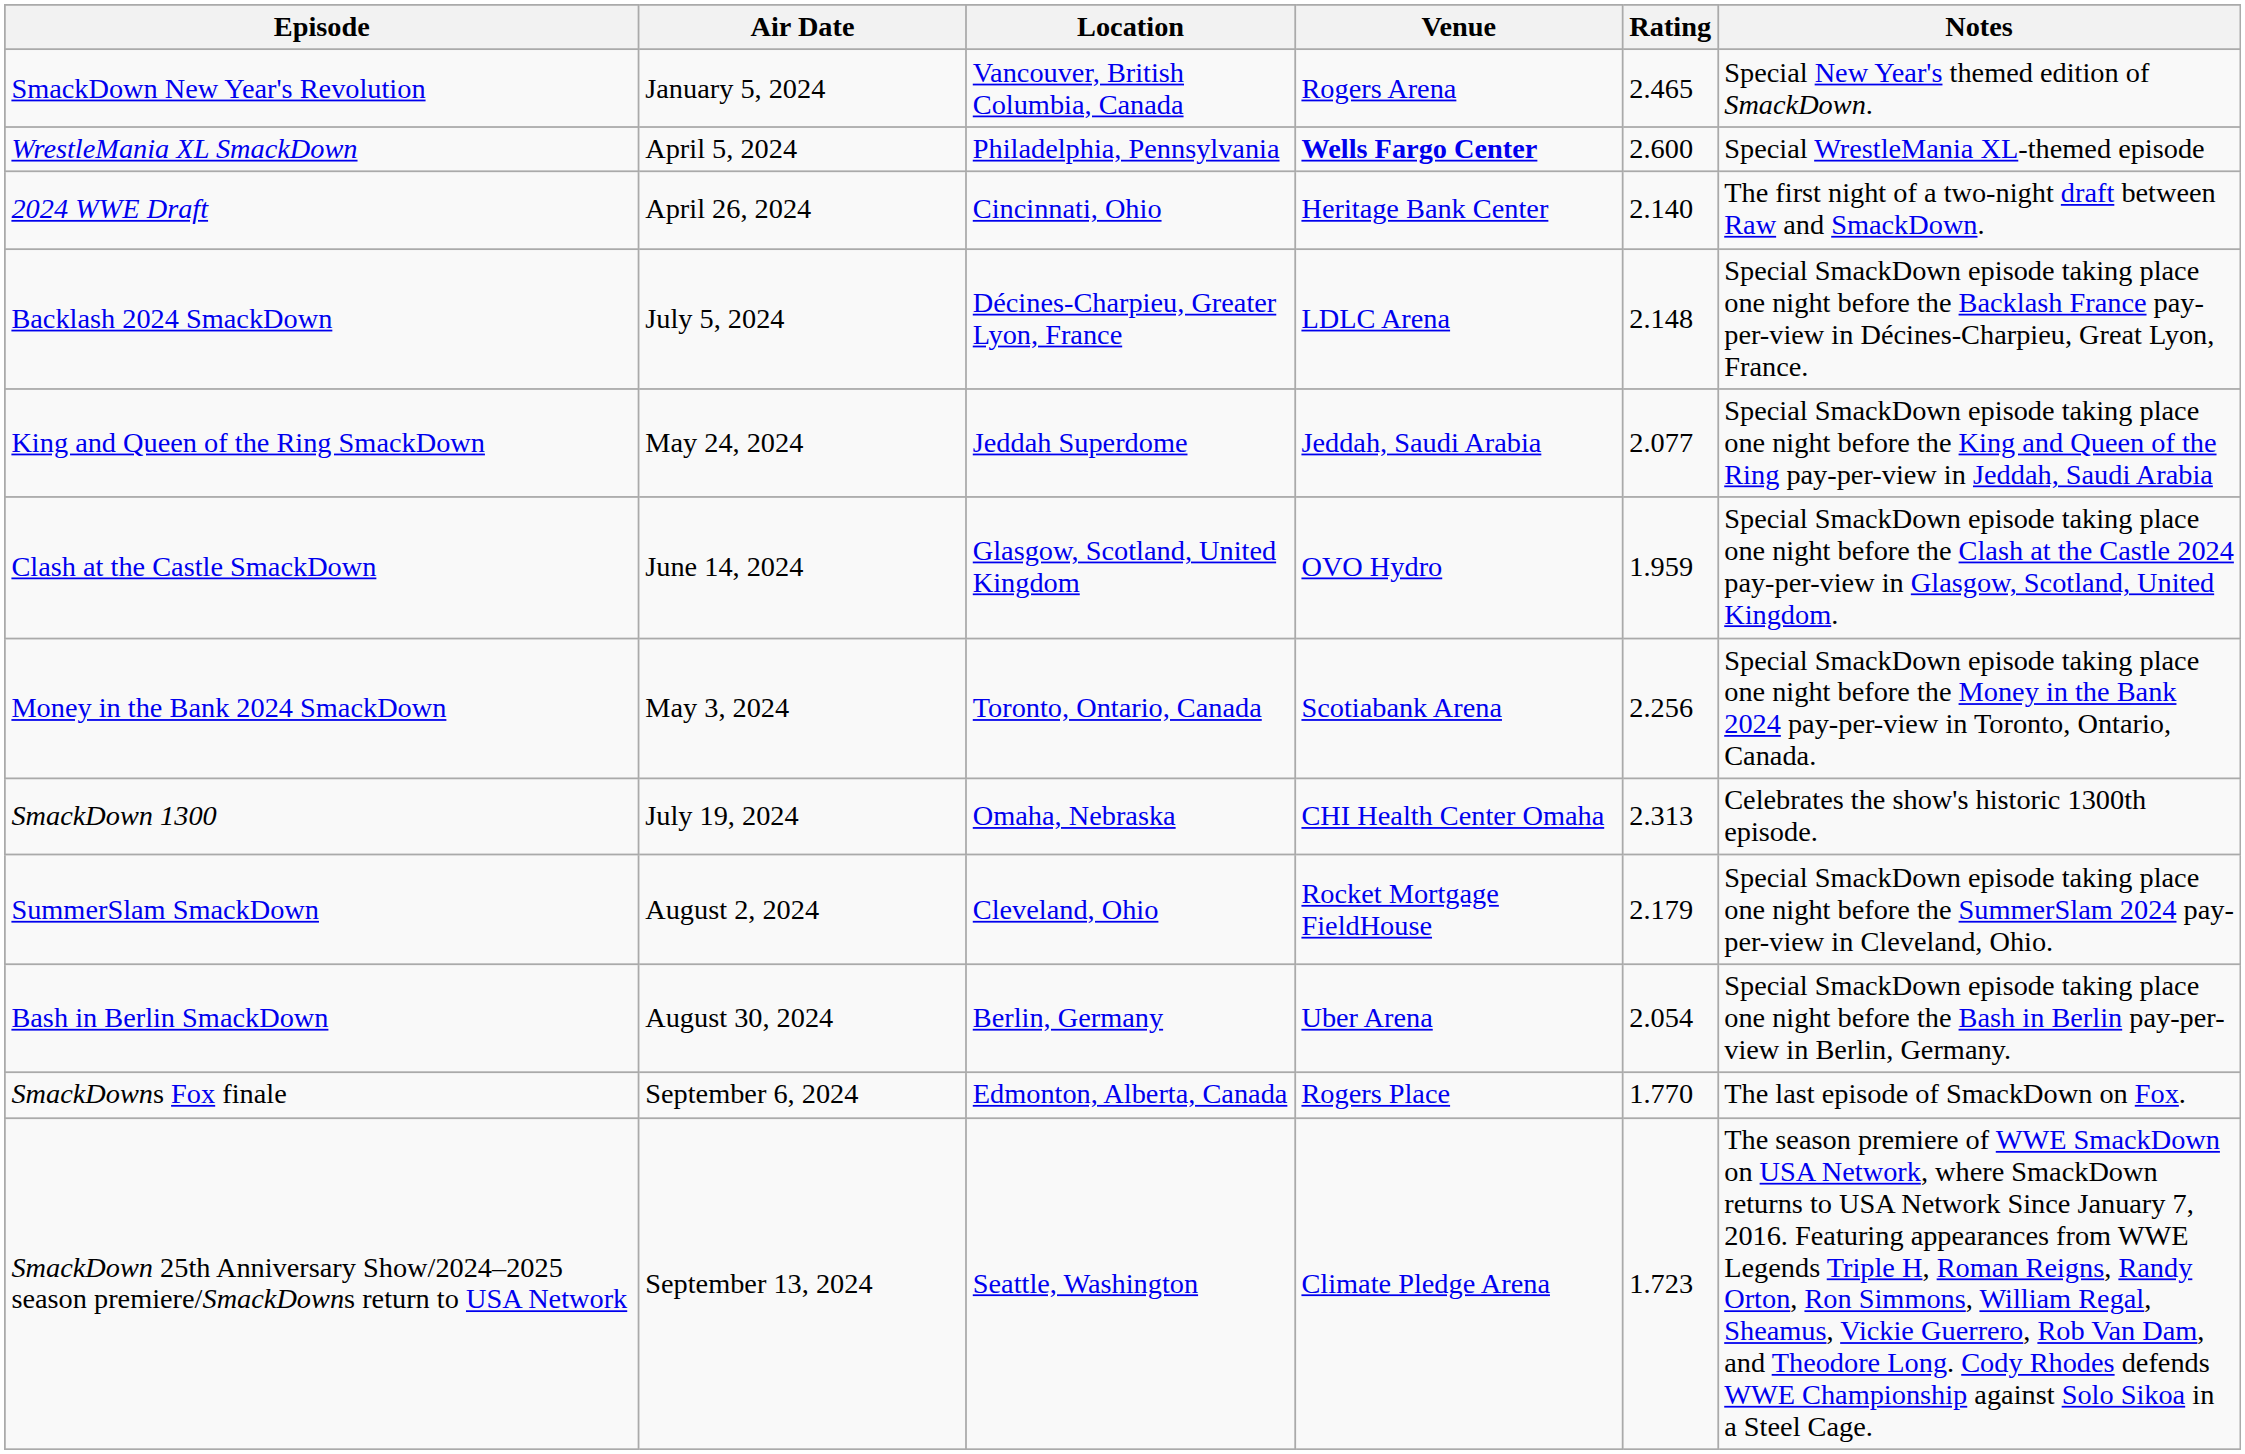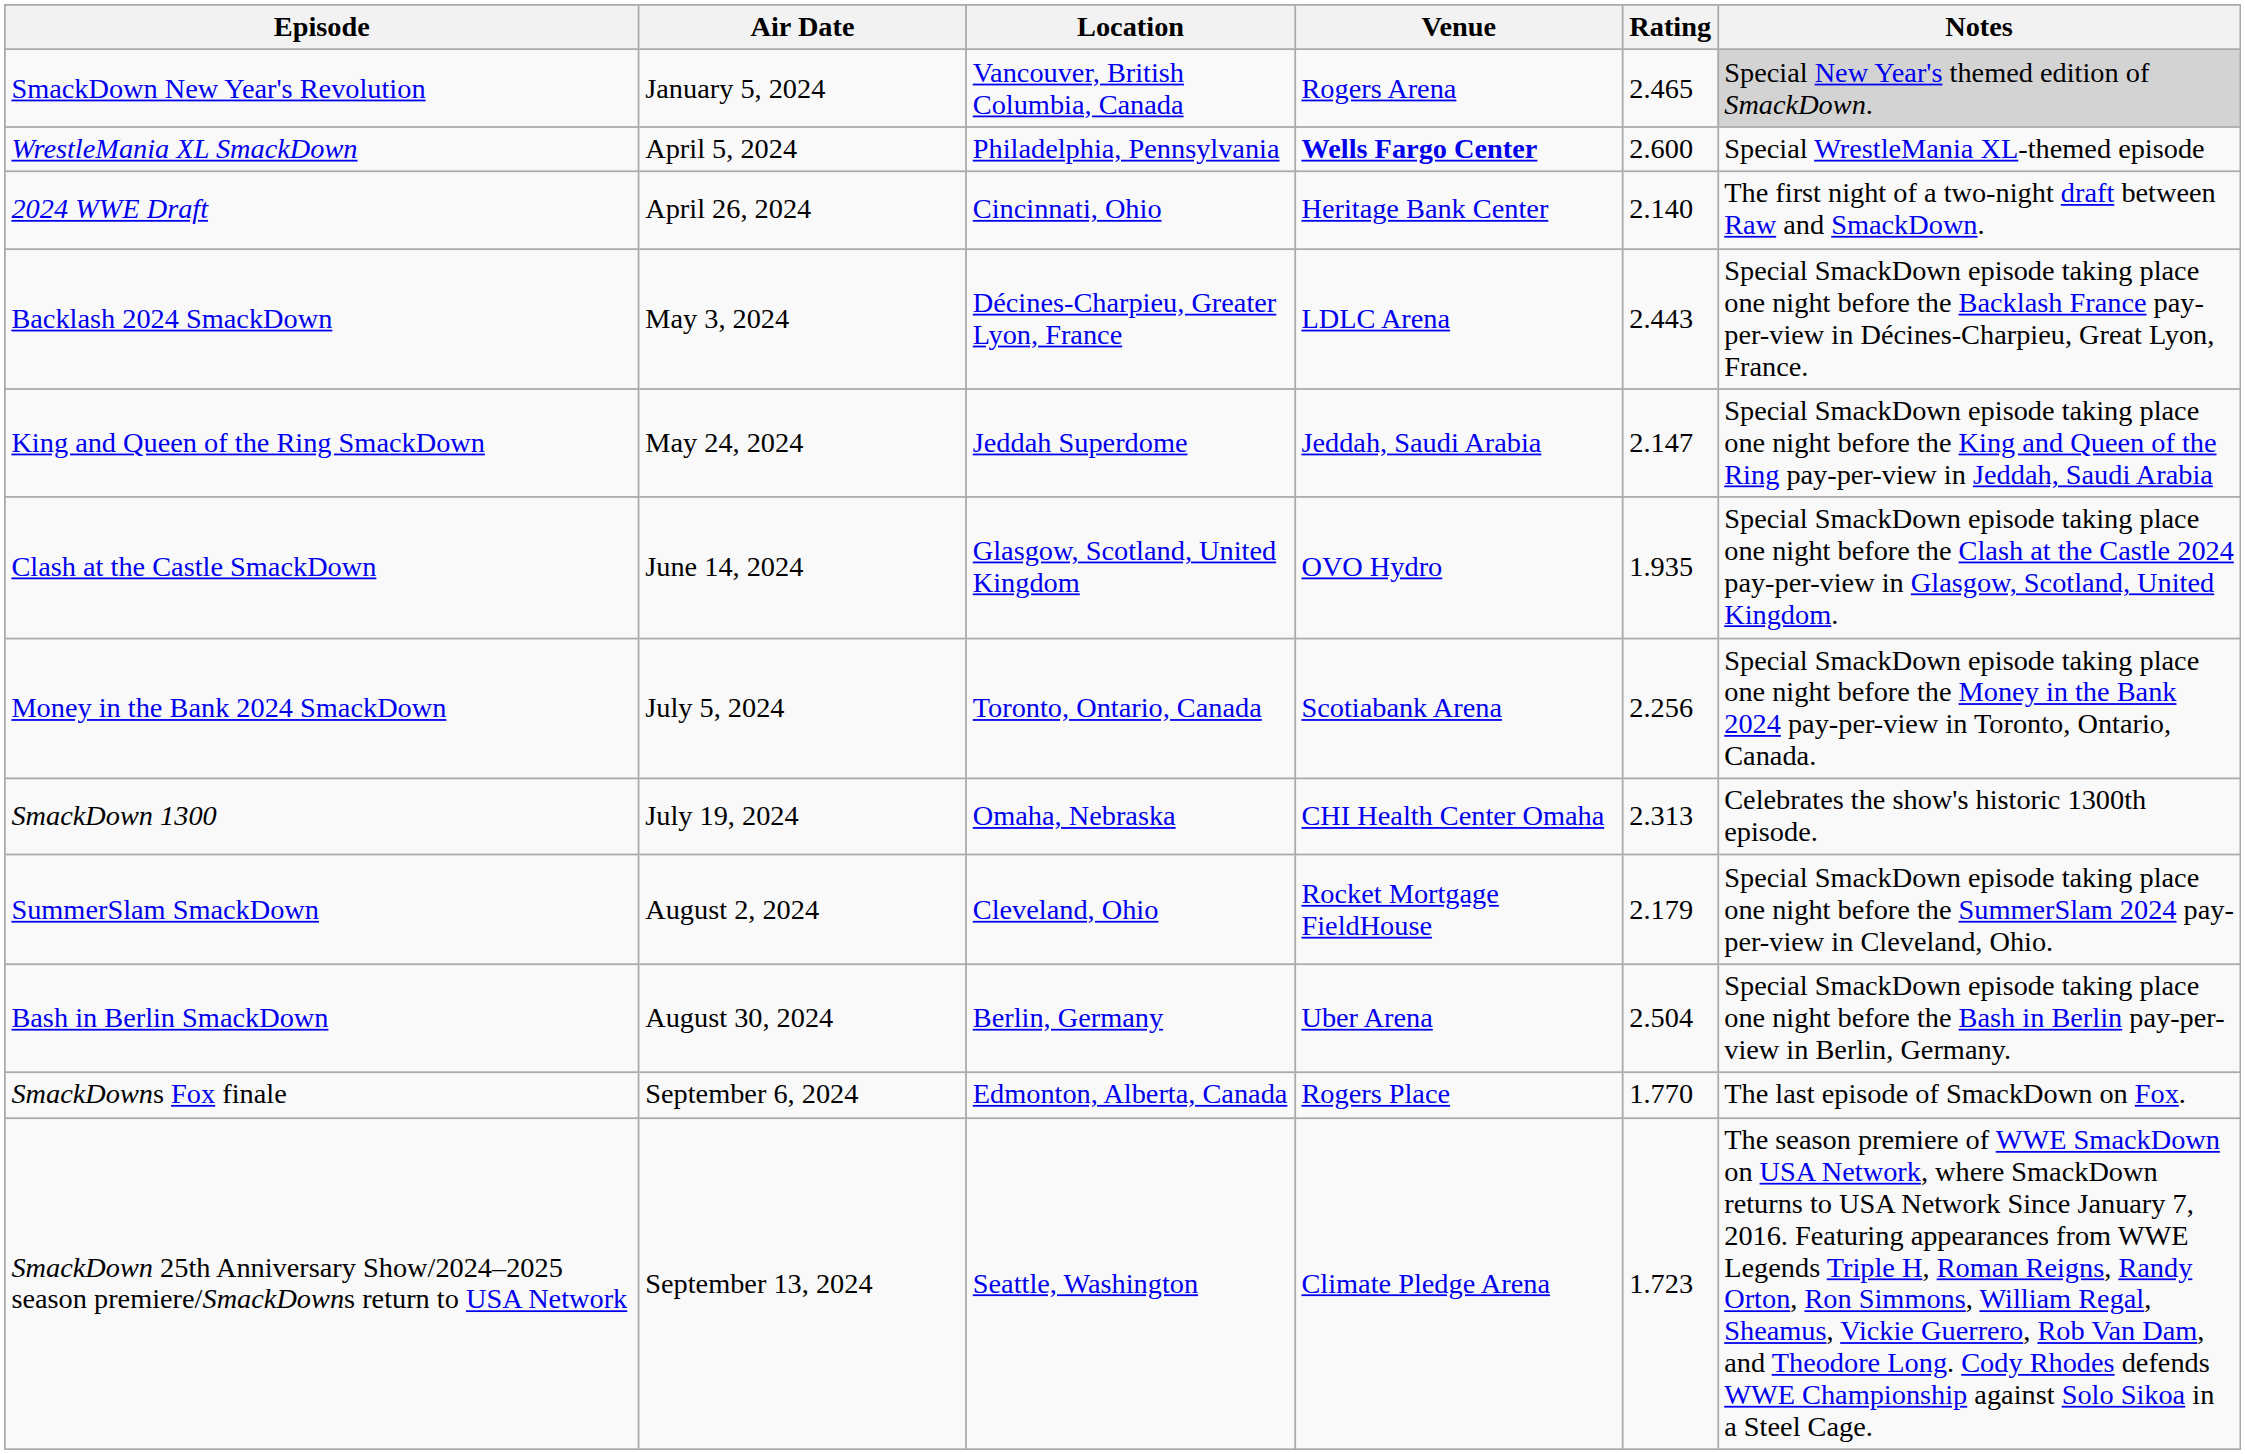 <table class="wikitable plainrowheaders sortable" style="width:100%;">
 <tr>
 <th style="width:29%;">Episode</th>
 <th style="width:15%;">Air Date</th>
 <th style="width:15%;">Location</th>
 <th style="width:15%;">Venue</th>
 <th style="width:2%;">Rating</th>
 <th style="width:99%;">Notes</th>
 </tr>
 <tr>
 <td><a href='#'>SmackDown New Year's Revolution</a></td>
 <td>January 5, 2024</td>
 <td><a href='#'>Vancouver, British Columbia, Canada</a></td>
 <td><a href='#'>Rogers Arena</a></td>
 <td>2.465</td>
-<td>Special <a href='#'>New Year's</a> themed edition of <em>SmackDown</em>.</td>
+<td style="background: lightgrey;">Special <a href='#'>New Year's</a> themed edition of <em>SmackDown</em>.</td>
 </tr>
 <tr>
 <td><em><a href='#'>WrestleMania XL SmackDown</a></em></td>
 <td>April 5, 2024</td>
 <td><a href='#'>Philadelphia, Pennsylvania</a></td>
 <td><strong><a href='#'>Wells Fargo Center</a></strong></td>
 <td>2.600</td>
 <td>Special <a href='#'>WrestleMania XL</a>-themed episode</td>
 </tr>
 <tr>
 <td><em><a href='#'>2024 WWE Draft</a></em></td>
 <td>April 26, 2024</td>
 <td><a href='#'>Cincinnati, Ohio</a></td>
 <td><a href='#'>Heritage Bank Center</a></td>
 <td>2.140</td>
 <td>The first night of a two-night <a href='#'>draft</a> between <a href='#'>Raw</a> and <a href='#'>SmackDown</a>.</td>
 </tr>
 <tr>
 <td><a href='#'>Backlash 2024 SmackDown</a></td>
-<td>July 5, 2024</td>
+<td>May 3, 2024</td>
 <td><a href='#'>Décines-Charpieu, Greater Lyon, France</a></td>
 <td><a href='#'>LDLC Arena</a></td>
-<td>2.148</td>
+<td>2.443</td>
 <td>Special SmackDown episode taking place one night before the <a href='#'>Backlash France</a> pay-per-view in Décines-Charpieu, Great Lyon, France.</td>
 </tr>
 <tr>
 <td><a href='#'>King and Queen of the Ring SmackDown</a></td>
 <td>May 24, 2024</td>
 <td><a href='#'>Jeddah Superdome</a></td>
 <td><a href='#'>Jeddah, Saudi Arabia</a></td>
-<td>2.077</td>
+<td>2.147</td>
 <td>Special SmackDown episode taking place one night before the <a href='#'>King and Queen of the Ring</a> pay-per-view in <a href='#'>Jeddah, Saudi Arabia</a></td>
 </tr>
 <tr>
 <td><a href='#'>Clash at the Castle SmackDown</a></td>
 <td>June 14, 2024</td>
 <td><a href='#'>Glasgow, Scotland, United Kingdom</a></td>
 <td><a href='#'>OVO Hydro</a></td>
-<td>1.959</td>
+<td>1.935</td>
 <td>Special SmackDown episode taking place one night before the <a href='#'>Clash at the Castle 2024</a> pay-per-view in <a href='#'>Glasgow, Scotland, United Kingdom</a>.</td>
 </tr>
 <tr>
 <td><a href='#'>Money in the Bank 2024 SmackDown</a></td>
-<td>May 3, 2024</td>
+<td>July 5, 2024</td>
 <td><a href='#'>Toronto, Ontario, Canada</a></td>
 <td><a href='#'>Scotiabank Arena</a></td>
 <td>2.256</td>
 <td>Special SmackDown episode taking place one night before the <a href='#'>Money in the Bank 2024</a> pay-per-view in Toronto, Ontario, Canada.</td>
 </tr>
 <tr>
 <td><em>SmackDown 1300</em></td>
 <td>July 19, 2024</td>
 <td><a href='#'>Omaha, Nebraska</a></td>
 <td><a href='#'>CHI Health Center Omaha</a></td>
 <td>2.313</td>
 <td>Celebrates the show's historic 1300th episode.</td>
 </tr>
 <tr>
 <td><a href='#'>SummerSlam SmackDown</a></td>
 <td>August 2, 2024</td>
 <td><a href='#'>Cleveland, Ohio</a></td>
 <td><a href='#'>Rocket Mortgage FieldHouse</a></td>
 <td>2.179</td>
 <td>Special SmackDown episode taking place one night before the <a href='#'>SummerSlam 2024</a> pay-per-view in Cleveland, Ohio.</td>
 </tr>
 <tr>
 <td><a href='#'>Bash in Berlin SmackDown</a></td>
 <td>August 30, 2024</td>
 <td><a href='#'>Berlin, Germany</a></td>
 <td><a href='#'>Uber Arena</a></td>
-<td>2.054</td>
+<td>2.504</td>
 <td>Special SmackDown episode taking place one night before the <a href='#'>Bash in Berlin</a> pay-per-view in Berlin, Germany.</td>
 </tr>
 <tr>
 <td><em>SmackDown</em>s <a href='#'>Fox</a> finale</td>
 <td>September 6, 2024</td>
 <td><a href='#'>Edmonton, Alberta, Canada</a></td>
 <td><a href='#'>Rogers Place</a></td>
 <td>1.770</td>
 <td>The last episode of SmackDown on <a href='#'>Fox</a>.</td>
 </tr>
 <tr>
 <td><em>SmackDown</em> 25th Anniversary Show/2024–2025 season premiere/<em>SmackDown</em>s return to <a href='#'>USA Network</a></td>
 <td>September 13, 2024</td>
 <td><a href='#'>Seattle, Washington</a></td>
 <td><a href='#'>Climate Pledge Arena</a></td>
 <td>1.723</td>
 <td>The season premiere of <a href='#'>WWE SmackDown</a> on <a href='#'>USA Network</a>, where SmackDown returns to USA Network Since January 7, 2016. Featuring appearances from WWE Legends <a href='#'>Triple H</a>, <a href='#'>Roman Reigns</a>, <a href='#'>Randy Orton</a>, <a href='#'>Ron Simmons</a>, <a href='#'>William Regal</a>, <a href='#'>Sheamus</a>, <a href='#'>Vickie Guerrero</a>, <a href='#'>Rob Van Dam</a>, and <a href='#'>Theodore Long</a>. <a href='#'>Cody Rhodes</a> defends <a href='#'>WWE Championship</a> against <a href='#'>Solo Sikoa</a> in a Steel Cage.</td>
 </tr>
 </table>
